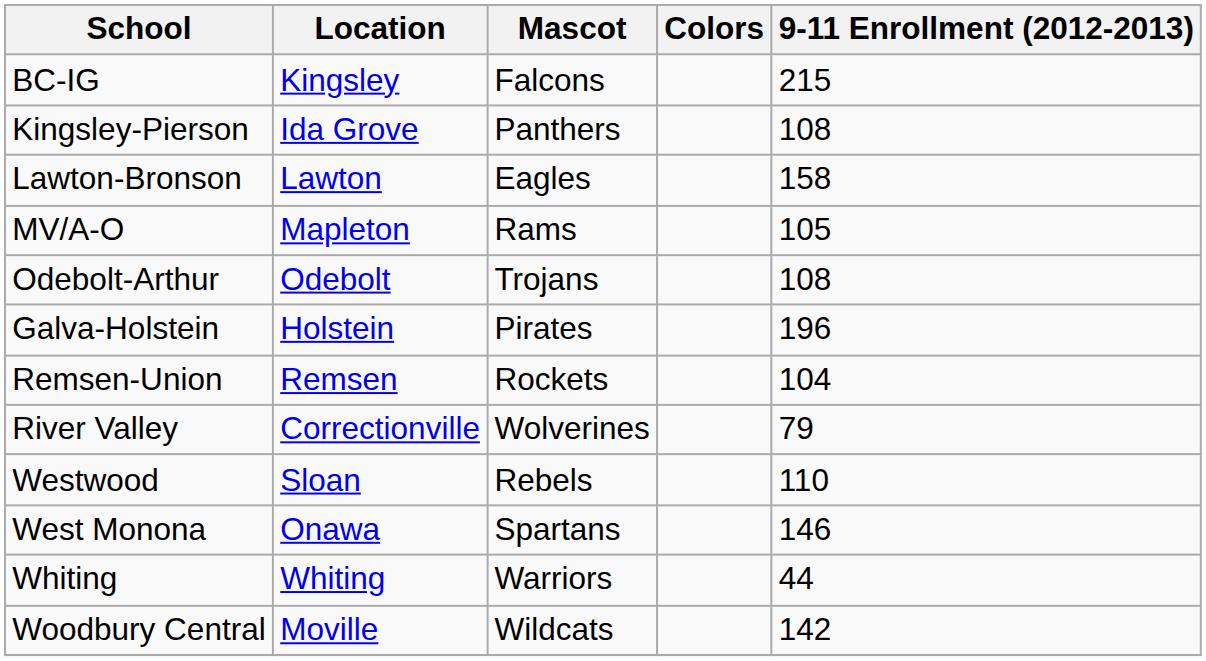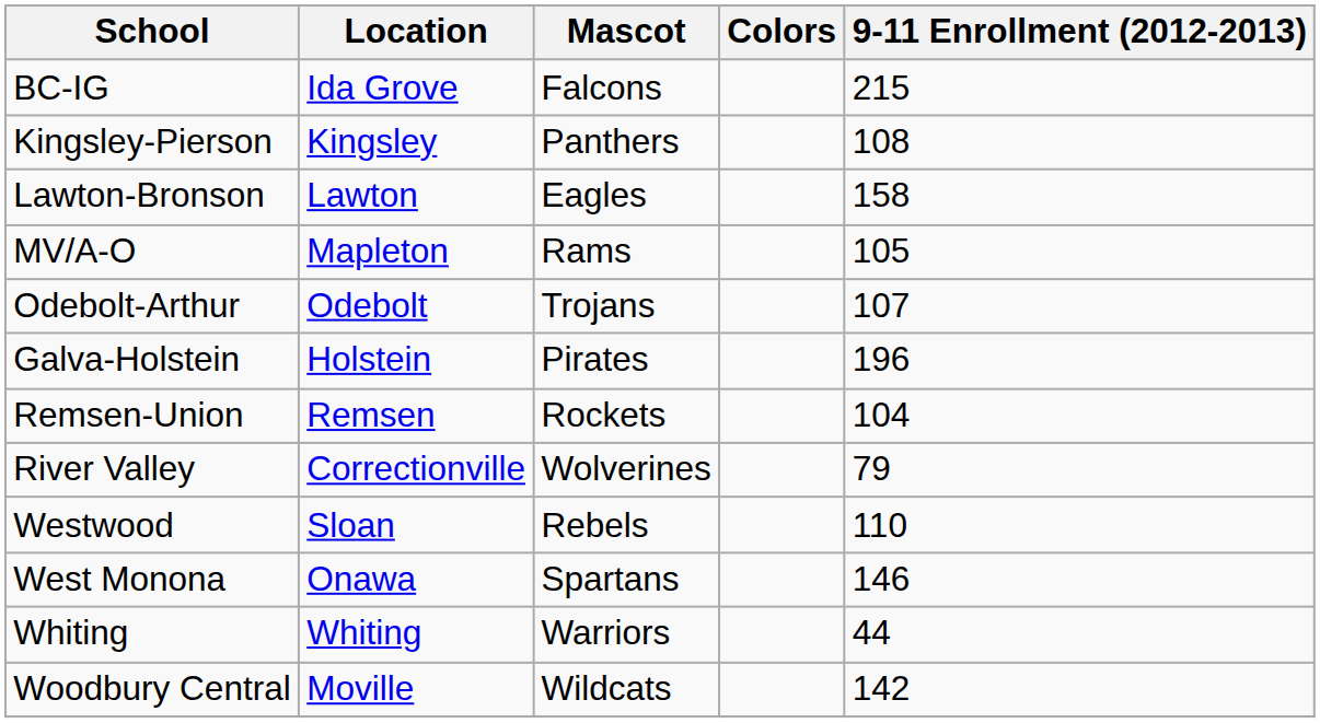 <table class="wikitable">
 <tr>
 <th>School</th>
 <th>Location</th>
 <th>Mascot</th>
 <th>Colors</th>
 <th>9-11 Enrollment (2012-2013)</th>
 </tr>
 <tr>
 <td>BC-IG</td>
-<td><a href='#'>Kingsley</a></td>
+<td><a href='#'>Ida Grove</a></td>
 <td>Falcons</td>
 <td> </td>
 <td>215</td>
 </tr>
 <tr>
 <td>Kingsley-Pierson</td>
-<td><a href='#'>Ida Grove</a></td>
+<td><a href='#'>Kingsley</a></td>
 <td>Panthers</td>
 <td> </td>
 <td>108</td>
 </tr>
 <tr>
 <td>Lawton-Bronson</td>
 <td><a href='#'>Lawton</a></td>
 <td>Eagles</td>
 <td> </td>
 <td>158</td>
 </tr>
 <tr>
 <td>MV/A-O</td>
 <td><a href='#'>Mapleton</a></td>
 <td>Rams</td>
 <td> </td>
 <td>105</td>
 </tr>
 <tr>
 <td>Odebolt-Arthur</td>
 <td><a href='#'>Odebolt</a></td>
 <td>Trojans</td>
 <td> </td>
-<td>108</td>
+<td>107</td>
 </tr>
 <tr>
 <td>Galva-Holstein</td>
 <td><a href='#'>Holstein</a></td>
 <td>Pirates</td>
 <td> </td>
 <td>196</td>
 </tr>
 <tr>
 <td>Remsen-Union</td>
 <td><a href='#'>Remsen</a></td>
 <td>Rockets</td>
 <td> </td>
 <td>104</td>
 </tr>
 <tr>
 <td>River Valley</td>
 <td><a href='#'>Correctionville</a></td>
 <td>Wolverines</td>
 <td> </td>
 <td>79</td>
 </tr>
 <tr>
 <td>Westwood</td>
 <td><a href='#'>Sloan</a></td>
 <td>Rebels</td>
 <td> </td>
 <td>110</td>
 </tr>
 <tr>
 <td>West Monona</td>
 <td><a href='#'>Onawa</a></td>
 <td>Spartans</td>
 <td> </td>
 <td>146</td>
 </tr>
 <tr>
 <td>Whiting</td>
 <td><a href='#'>Whiting</a></td>
 <td>Warriors</td>
 <td> </td>
 <td>44</td>
 </tr>
 <tr>
 <td>Woodbury Central</td>
 <td><a href='#'>Moville</a></td>
 <td>Wildcats</td>
 <td> </td>
 <td>142</td>
 </tr>
 <tr>
 </tr>
 </table>
